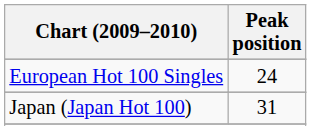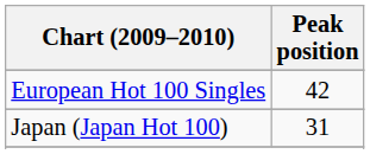 <table class="wikitable sortable">
 <tr>
 <th>Chart (2009–2010)</th>
 <th>Peak<br>position</th>
 </tr>
 <tr>
 </tr>
 <tr>
 </tr>
 <tr>
 </tr>
 <tr>
 </tr>
 <tr>
 <td><a href='#'>European Hot 100 Singles</a></td>
-<td align="center">24</td>
+<td align="center">42</td>
 </tr>
 <tr>
 </tr>
 <tr>
 </tr>
 <tr>
 </tr>
 <tr>
 <td>Japan (<a href='#'>Japan Hot 100</a>)</td>
 <td align="center">31</td>
 </tr>
 <tr>
 </tr>
 <tr>
 </tr>
 <tr>
 </tr>
 <tr>
 </tr>
 <tr>
 </tr>
 <tr>
 </tr>
 </table>
